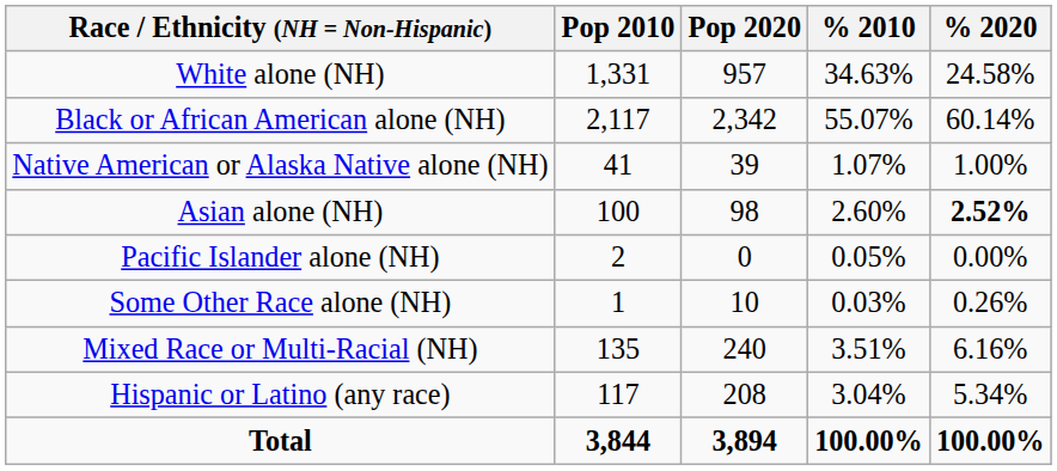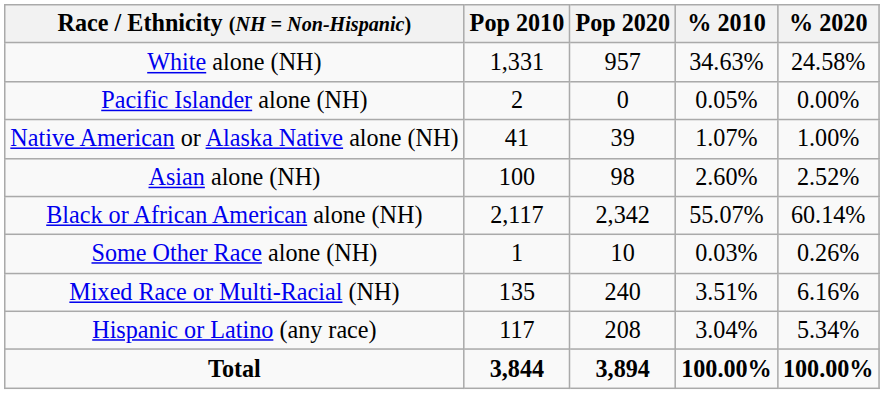 <table class="wikitable" style="text-align:center;">
 <tr>
 <th>Race / Ethnicity <small>(<em>NH = Non-Hispanic</em>)</small></th>
 <th>Pop 2010</th>
 <th>Pop 2020</th>
 <th>% 2010</th>
 <th>% 2020</th>
 </tr>
 <tr>
 <td><a href='#'>White</a> alone (NH)</td>
 <td>1,331</td>
 <td>957</td>
 <td>34.63%</td>
 <td>24.58%</td>
 </tr>
 <tr>
-<td><a href='#'>Black or African American</a> alone (NH)</td>
-<td>2,117</td>
-<td>2,342</td>
-<td>55.07%</td>
-<td>60.14%</td>
+<td><a href='#'>Pacific Islander</a> alone (NH)</td>
+<td>2</td>
+<td>0</td>
+<td>0.05%</td>
+<td>0.00%</td>
 </tr>
 <tr>
 <td><a href='#'>Native American</a> or <a href='#'>Alaska Native</a> alone (NH)</td>
 <td>41</td>
 <td>39</td>
 <td>1.07%</td>
 <td>1.00%</td>
 </tr>
 <tr>
 <td><a href='#'>Asian</a> alone (NH)</td>
 <td>100</td>
 <td>98</td>
 <td>2.60%</td>
-<td><strong>2.52%</strong></td>
+<td>2.52%</td>
 </tr>
 <tr>
-<td><a href='#'>Pacific Islander</a> alone (NH)</td>
-<td>2</td>
-<td>0</td>
-<td>0.05%</td>
-<td>0.00%</td>
+<td><a href='#'>Black or African American</a> alone (NH)</td>
+<td>2,117</td>
+<td>2,342</td>
+<td>55.07%</td>
+<td>60.14%</td>
 </tr>
 <tr>
 <td><a href='#'>Some Other Race</a> alone (NH)</td>
 <td>1</td>
 <td>10</td>
 <td>0.03%</td>
 <td>0.26%</td>
 </tr>
 <tr>
 <td><a href='#'>Mixed Race or Multi-Racial</a> (NH)</td>
 <td>135</td>
 <td>240</td>
 <td>3.51%</td>
 <td>6.16%</td>
 </tr>
 <tr>
 <td><a href='#'>Hispanic or Latino</a> (any race)</td>
 <td>117</td>
 <td>208</td>
 <td>3.04%</td>
 <td>5.34%</td>
 </tr>
 <tr>
 <td><strong>Total</strong></td>
 <td><strong>3,844</strong></td>
 <td><strong>3,894</strong></td>
 <td><strong>100.00%</strong></td>
 <td><strong>100.00%</strong></td>
 </tr>
 </table>
